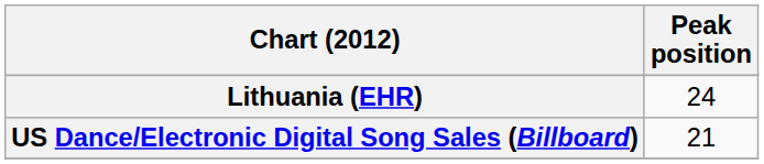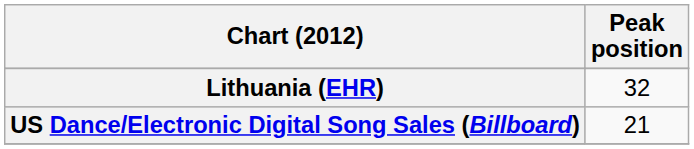 <table class="wikitable sortable plainrowheaders" style="text-align:center">
 <tr>
 <th scope="col">Chart (2012)</th>
 <th scope="col">Peak<br> position</th>
 </tr>
 <tr>
 </tr>
 <tr>
 <th scope="row">Lithuania (<a href='#'>EHR</a>)</th>
-<td>24</td>
+<td>32</td>
 </tr>
 <tr>
 <th scope="row">US <a href='#'>Dance/Electronic Digital Song Sales</a> (<a href='#'><em>Billboard</em></a>)</th>
 <td>21</td>
 </tr>
 <tr>
 </tr>
 </table>
